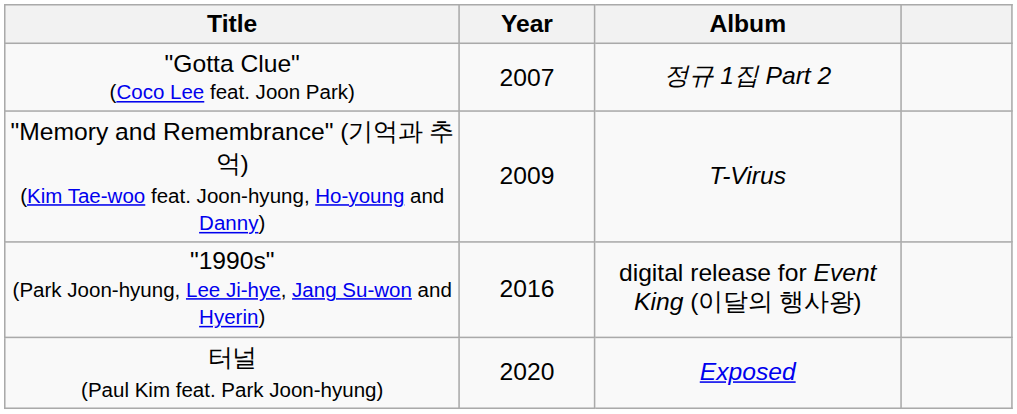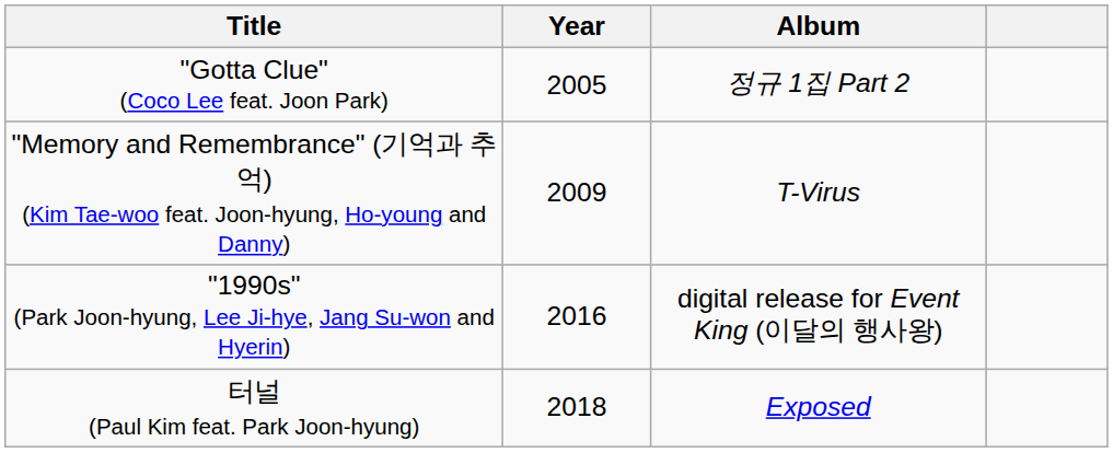 <table class="wikitable" style="text-align:center;">
 <tr>
 <th style="width:18em;">Title</th>
 <th style="width:5em;">Year</th>
 <th style="width:12em;">Album</th>
 <th style="width:4em;"></th>
 </tr>
 <tr>
 <td>"Gotta Clue"<br><small>(<a href='#'>Coco Lee</a> feat. Joon Park)</small></td>
-<td>2007</td>
+<td>2005</td>
 <td><em>정규 1집 Part 2</em></td>
 <td></td>
 </tr>
 <tr>
 <td>"Memory and Remembrance" (기억과 추억)<br><small>(<a href='#'>Kim Tae-woo</a> feat. Joon-hyung, <a href='#'>Ho-young</a> and <a href='#'>Danny</a>)</small></td>
 <td>2009</td>
 <td><em>T-Virus</em></td>
 <td></td>
 </tr>
 <tr>
 <td>"1990s"<br><small>(Park Joon-hyung, <a href='#'>Lee Ji-hye</a>, <a href='#'>Jang Su-won</a> and <a href='#'>Hyerin</a>)</small></td>
 <td>2016</td>
 <td>digital release for <em>Event King</em> (이달의 행사왕)</td>
 <td></td>
 </tr>
 <tr>
 <td>터널<br><small>(Paul Kim feat. Park Joon-hyung)</small></td>
-<td>2020</td>
+<td>2018</td>
 <td><em><a href='#'>Exposed</a></em></td>
 <td></td>
 </tr>
 </table>
